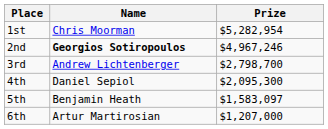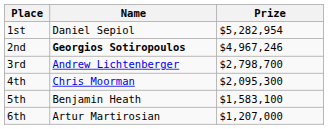 <table class="wikitable">
 <tr>
 <th style="width:50px;">Place</th>
 <th style="width:200px;">Name</th>
 <th style="width:125px;">Prize</th>
 </tr>
 <tr>
 <td>1st</td>
-<td> <a href='#'>Chris Moorman</a></td>
+<td> Daniel Sepiol</td>
 <td>$5,282,954</td>
 </tr>
 <tr>
 <td>2nd</td>
 <td><strong> Georgios Sotiropoulos</strong></td>
 <td>$4,967,246</td>
 </tr>
 <tr>
 <td>3rd</td>
 <td> <a href='#'>Andrew Lichtenberger</a></td>
 <td>$2,798,700</td>
 </tr>
 <tr>
 <td>4th</td>
-<td> Daniel Sepiol</td>
+<td> <a href='#'>Chris Moorman</a></td>
 <td>$2,095,300</td>
 </tr>
 <tr>
 <td>5th</td>
 <td> Benjamin Heath</td>
-<td>$1,583,097</td>
+<td>$1,583,100</td>
 </tr>
 <tr>
 <td>6th</td>
 <td> Artur Martirosian</td>
 <td>$1,207,000</td>
 </tr>
 </table>
